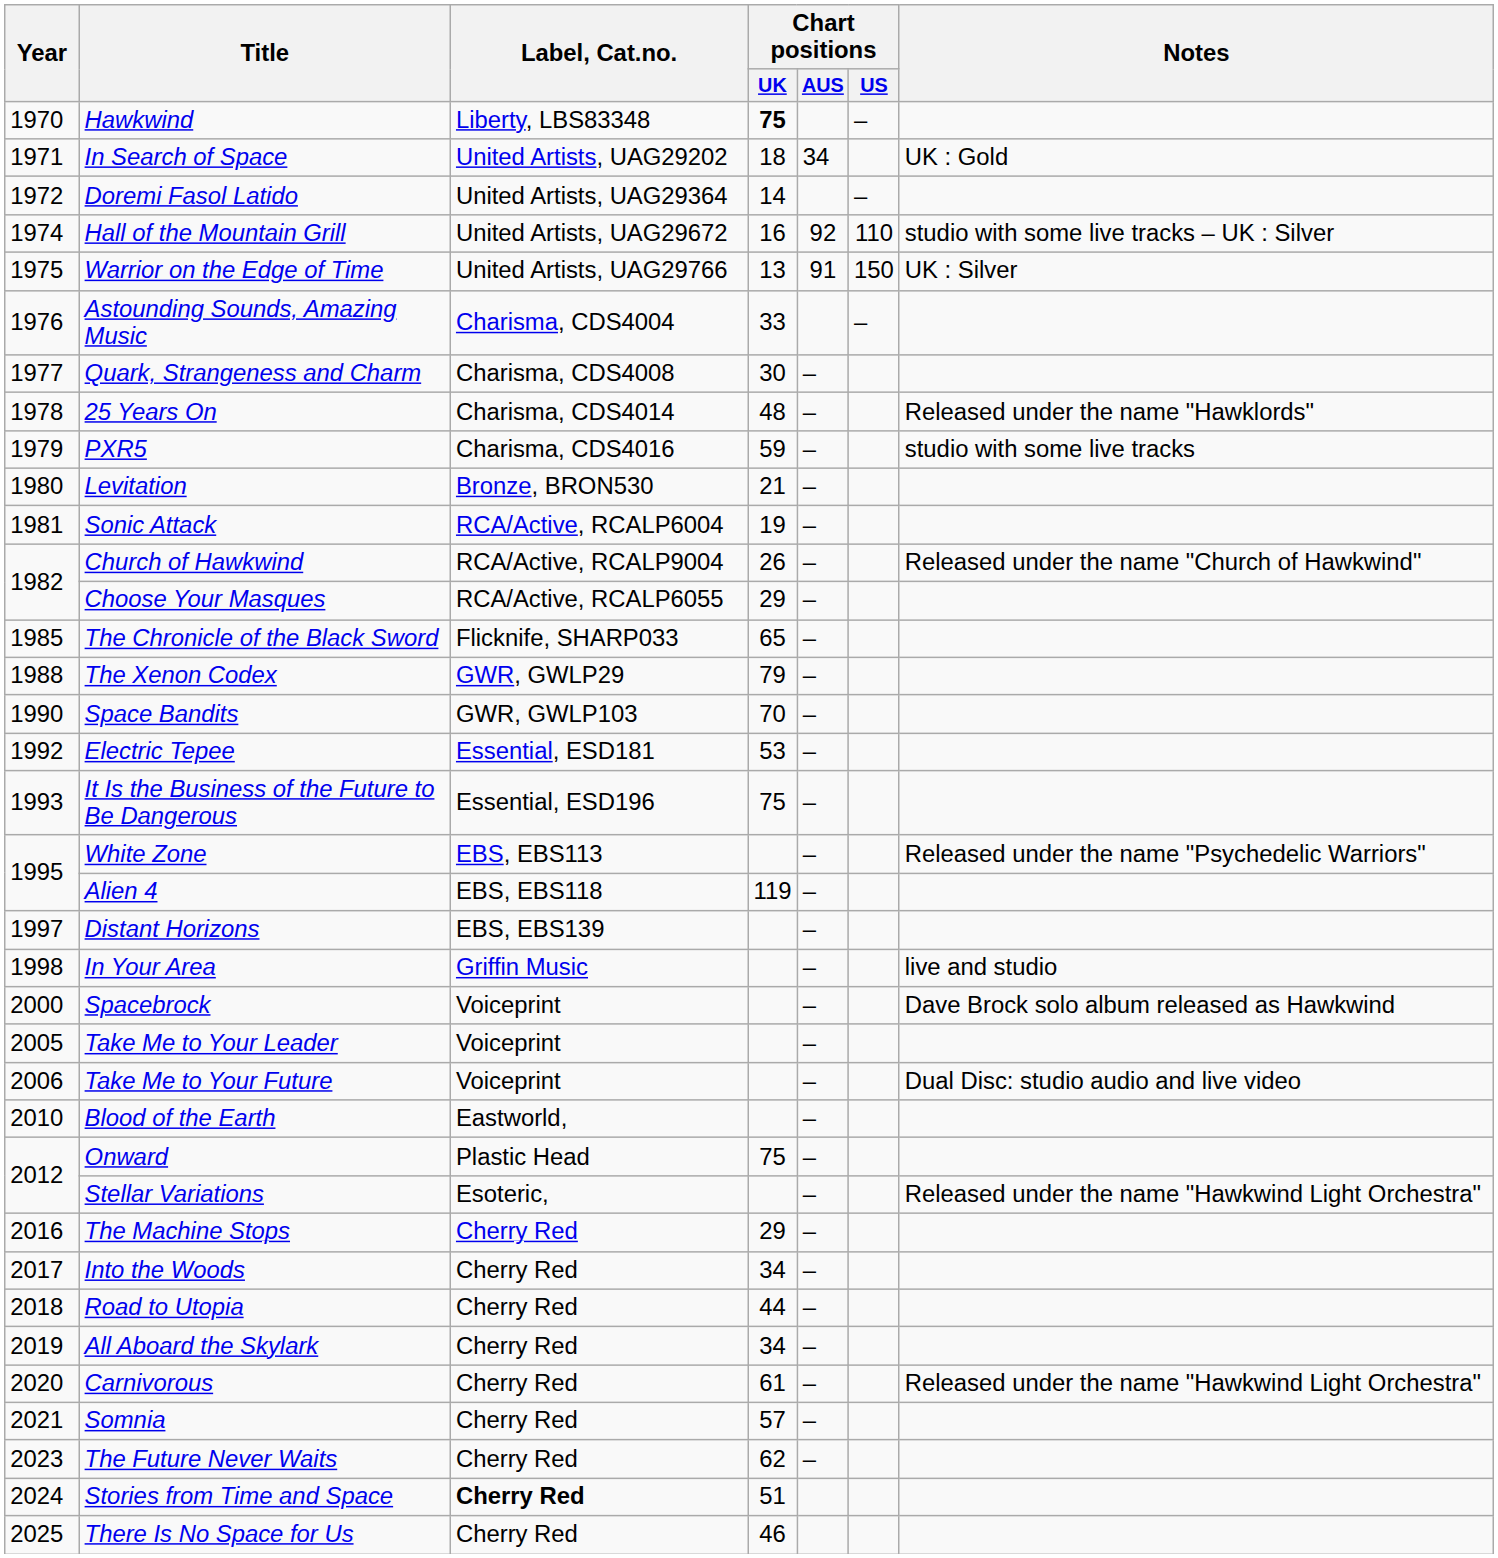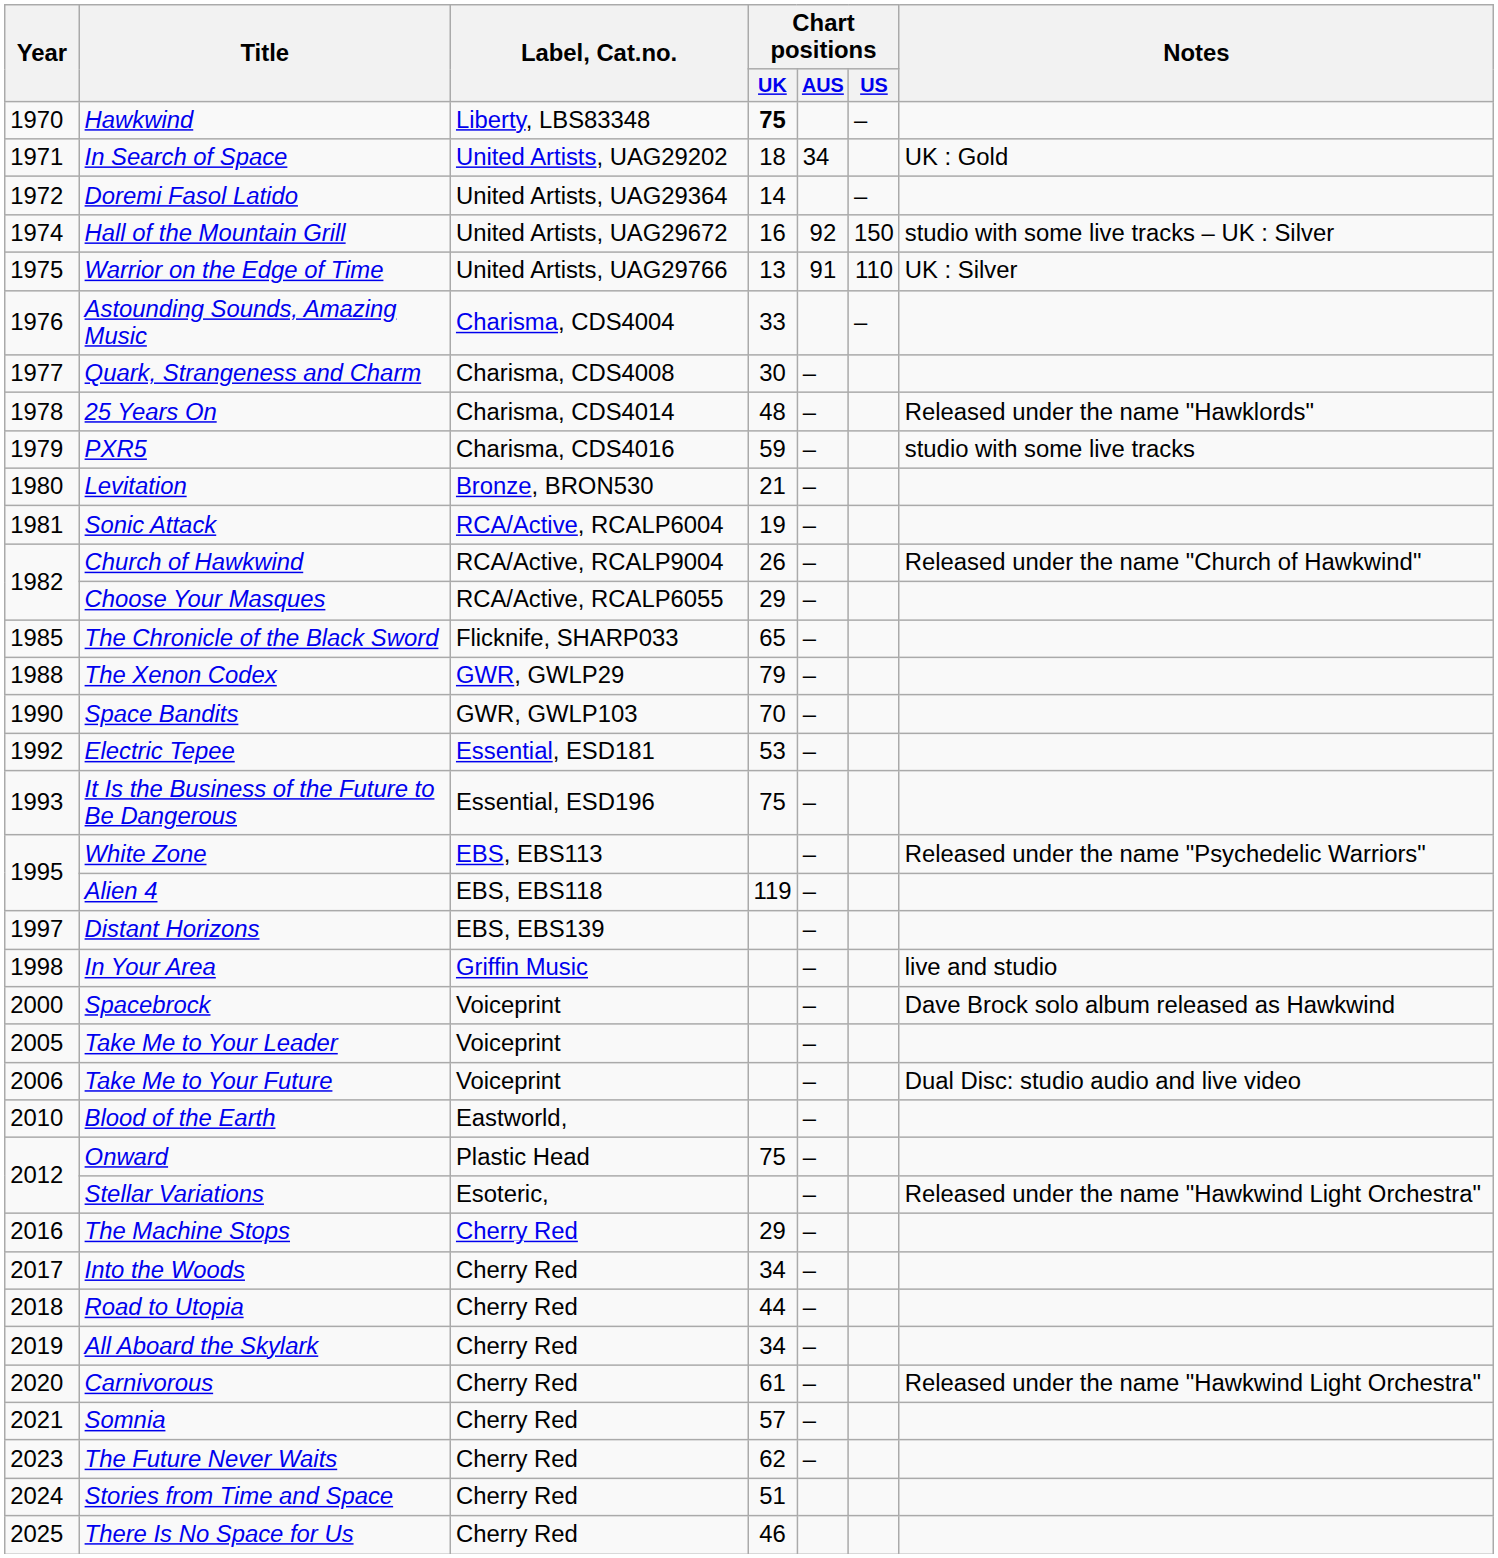 <table class="wikitable" style="width:1000px;">
 <tr>
 <th rowspan="2" width="5%">Year</th>
 <th rowspan="2" width="25%">Title</th>
 <th rowspan="2" width="20%">Label, Cat.no.</th>
 <th colspan="3" width="10%">Chart positions</th>
 <th rowspan="2" width="40%">Notes</th>
 </tr>
 <tr style="font-size:smaller;">
 <th width=30><a href='#'>UK</a><br></th>
 <th width=30><a href='#'>AUS</a><br></th>
 <th width=30><a href='#'>US</a></th>
 </tr>
 <tr>
 <td>1970</td>
 <td><em><a href='#'>Hawkwind</a></em></td>
 <td><a href='#'>Liberty</a>, LBS83348</td>
 <td align=center><strong>75</strong></td>
 <td></td>
 <td>–</td>
 <td></td>
 </tr>
 <tr>
 <td>1971</td>
 <td><em><a href='#'>In Search of Space</a></em></td>
 <td><a href='#'>United Artists</a>, UAG29202</td>
 <td align=center>18</td>
 <td>34</td>
 <td></td>
 <td>UK : Gold</td>
 </tr>
 <tr>
 <td>1972</td>
 <td><em><a href='#'>Doremi Fasol Latido</a></em></td>
 <td>United Artists, UAG29364</td>
 <td align=center>14</td>
 <td></td>
 <td>–</td>
 <td></td>
 </tr>
 <tr>
 <td>1974</td>
 <td><em><a href='#'>Hall of the Mountain Grill</a></em></td>
 <td>United Artists, UAG29672</td>
 <td align=center>16</td>
 <td align=center>92</td>
-<td align=center>110</td>
+<td align=center>150</td>
 <td>studio with some live tracks – UK : Silver</td>
 </tr>
 <tr>
 <td>1975</td>
 <td><em><a href='#'>Warrior on the Edge of Time</a></em></td>
 <td>United Artists, UAG29766</td>
 <td align=center>13</td>
 <td align=center>91</td>
-<td align=center>150</td>
+<td align=center>110</td>
 <td>UK : Silver</td>
 </tr>
 <tr>
 <td>1976</td>
 <td><em><a href='#'>Astounding Sounds, Amazing Music</a></em></td>
 <td><a href='#'>Charisma</a>, CDS4004</td>
 <td align=center>33</td>
 <td></td>
 <td>–</td>
 <td></td>
 </tr>
 <tr>
 <td>1977</td>
 <td><em><a href='#'>Quark, Strangeness and Charm</a></em></td>
 <td>Charisma, CDS4008</td>
 <td align=center>30</td>
 <td>–</td>
 <td></td>
 <td></td>
 </tr>
 <tr>
 <td>1978</td>
 <td><em><a href='#'>25 Years On</a></em></td>
 <td>Charisma, CDS4014</td>
 <td align=center>48</td>
 <td>–</td>
 <td></td>
 <td>Released under the name "Hawklords"</td>
 </tr>
 <tr>
 <td>1979</td>
 <td><em><a href='#'>PXR5</a></em></td>
 <td>Charisma, CDS4016</td>
 <td align=center>59</td>
 <td>–</td>
 <td></td>
 <td>studio with some live tracks</td>
 </tr>
 <tr>
 <td>1980</td>
 <td><em><a href='#'>Levitation</a></em></td>
 <td><a href='#'>Bronze</a>, BRON530</td>
 <td align=center>21</td>
 <td>–</td>
 <td></td>
 <td></td>
 </tr>
 <tr>
 <td>1981</td>
 <td><em><a href='#'>Sonic Attack</a></em></td>
 <td><a href='#'>RCA/Active</a>, RCALP6004</td>
 <td align=center>19</td>
 <td>–</td>
 <td></td>
 <td></td>
 </tr>
 <tr>
 <td rowspan="2">1982</td>
 <td><em><a href='#'>Church of Hawkwind</a></em></td>
 <td>RCA/Active, RCALP9004</td>
 <td align=center>26</td>
 <td>–</td>
 <td></td>
 <td>Released under the name "Church of Hawkwind"</td>
 </tr>
 <tr>
 <td><em><a href='#'>Choose Your Masques</a></em></td>
 <td>RCA/Active, RCALP6055</td>
 <td align=center>29</td>
 <td>–</td>
 <td></td>
 <td></td>
 </tr>
 <tr>
 <td>1985</td>
 <td><em><a href='#'>The Chronicle of the Black Sword</a></em></td>
 <td>Flicknife, SHARP033</td>
 <td align=center>65</td>
 <td>–</td>
 <td></td>
 <td></td>
 </tr>
 <tr>
 <td>1988</td>
 <td><em><a href='#'>The Xenon Codex</a></em></td>
 <td><a href='#'>GWR</a>, GWLP29</td>
 <td align=center>79</td>
 <td>–</td>
 <td></td>
 <td></td>
 </tr>
 <tr>
 <td>1990</td>
 <td><em><a href='#'>Space Bandits</a></em></td>
 <td>GWR, GWLP103</td>
 <td align=center>70</td>
 <td>–</td>
 <td></td>
 <td></td>
 </tr>
 <tr>
 <td>1992</td>
 <td><em><a href='#'>Electric Tepee</a></em></td>
 <td><a href='#'>Essential</a>, ESD181</td>
 <td align=center>53</td>
 <td>–</td>
 <td></td>
 <td></td>
 </tr>
 <tr>
 <td>1993</td>
 <td><em><a href='#'>It Is the Business of the Future to Be Dangerous</a></em></td>
 <td>Essential, ESD196</td>
 <td align=center>75</td>
 <td>–</td>
 <td></td>
 <td></td>
 </tr>
 <tr>
 <td rowspan="2">1995</td>
 <td><em><a href='#'>White Zone</a></em></td>
 <td><a href='#'>EBS</a>, EBS113</td>
 <td></td>
 <td>–</td>
 <td></td>
 <td>Released under the name "Psychedelic Warriors"</td>
 </tr>
 <tr>
 <td><em><a href='#'>Alien 4</a></em></td>
 <td>EBS, EBS118</td>
 <td align=center>119</td>
 <td>–</td>
 <td></td>
 <td></td>
 </tr>
 <tr>
 <td>1997</td>
 <td><em><a href='#'>Distant Horizons</a></em></td>
 <td>EBS, EBS139</td>
 <td></td>
 <td>–</td>
 <td></td>
 <td></td>
 </tr>
 <tr>
 <td>1998</td>
 <td><em><a href='#'>In Your Area</a></em></td>
 <td><a href='#'>Griffin Music</a></td>
 <td></td>
 <td>–</td>
 <td></td>
 <td>live and studio</td>
 </tr>
 <tr>
 <td>2000</td>
 <td><em><a href='#'>Spacebrock</a></em></td>
 <td>Voiceprint</td>
 <td></td>
 <td>–</td>
 <td></td>
 <td>Dave Brock solo album released as Hawkwind</td>
 </tr>
 <tr>
 <td>2005</td>
 <td><em><a href='#'>Take Me to Your Leader</a></em></td>
 <td>Voiceprint</td>
 <td></td>
 <td>–</td>
 <td></td>
 <td></td>
 </tr>
 <tr>
 <td>2006</td>
 <td><em><a href='#'>Take Me to Your Future</a></em></td>
 <td>Voiceprint</td>
 <td></td>
 <td>–</td>
 <td></td>
 <td>Dual Disc: studio audio and live video</td>
 </tr>
 <tr>
 <td>2010</td>
 <td><em><a href='#'>Blood of the Earth</a></em></td>
 <td>Eastworld, </td>
 <td></td>
 <td>–</td>
 <td></td>
 <td></td>
 </tr>
 <tr>
 <td rowspan="2">2012</td>
 <td><em><a href='#'>Onward</a></em></td>
 <td>Plastic Head</td>
 <td align=center>75</td>
 <td>–</td>
 <td></td>
 <td></td>
 </tr>
 <tr>
 <td><em><a href='#'>Stellar Variations</a></em></td>
 <td>Esoteric, </td>
 <td></td>
 <td>–</td>
 <td></td>
 <td>Released under the name "Hawkwind Light Orchestra"</td>
 </tr>
 <tr>
 <td>2016</td>
 <td><em><a href='#'>The Machine Stops</a></em></td>
 <td><a href='#'>Cherry Red</a></td>
 <td align=center>29</td>
 <td>–</td>
 <td></td>
 <td></td>
 </tr>
 <tr>
 <td>2017</td>
 <td><em><a href='#'>Into the Woods</a></em></td>
 <td>Cherry Red</td>
 <td align=center>34</td>
 <td>–</td>
 <td></td>
 <td></td>
 </tr>
 <tr>
 <td>2018</td>
 <td><em><a href='#'>Road to Utopia</a></em></td>
 <td>Cherry Red</td>
 <td align=center>44</td>
 <td>–</td>
 <td></td>
 <td></td>
 </tr>
 <tr>
 <td>2019</td>
 <td><em><a href='#'>All Aboard the Skylark</a></em></td>
 <td>Cherry Red</td>
 <td align=center>34</td>
 <td>–</td>
 <td></td>
 <td></td>
 </tr>
 <tr>
 <td>2020</td>
 <td><em><a href='#'>Carnivorous</a></em></td>
 <td>Cherry Red</td>
 <td align=center>61</td>
 <td>–</td>
 <td></td>
 <td>Released under the name "Hawkwind Light Orchestra"</td>
 </tr>
 <tr>
 <td>2021</td>
 <td><em><a href='#'>Somnia</a></em></td>
 <td>Cherry Red</td>
 <td align=center>57</td>
 <td>–</td>
 <td></td>
 <td></td>
 </tr>
 <tr>
 <td>2023</td>
 <td><em><a href='#'>The Future Never Waits</a></em></td>
 <td>Cherry Red</td>
 <td align=center>62</td>
 <td>–</td>
 <td></td>
 <td></td>
 </tr>
 <tr>
 <td>2024</td>
 <td><em><a href='#'>Stories from Time and Space</a></em></td>
-<td><strong>Cherry Red</strong></td>
+<td>Cherry Red</td>
 <td align=center>51</td>
 <td></td>
 <td></td>
 <td></td>
 </tr>
 <tr>
 <td>2025</td>
 <td><em><a href='#'>There Is No Space for Us</a></em></td>
 <td>Cherry Red</td>
 <td align=center>46</td>
 <td></td>
 <td></td>
 <td></td>
 </tr>
 </table>
